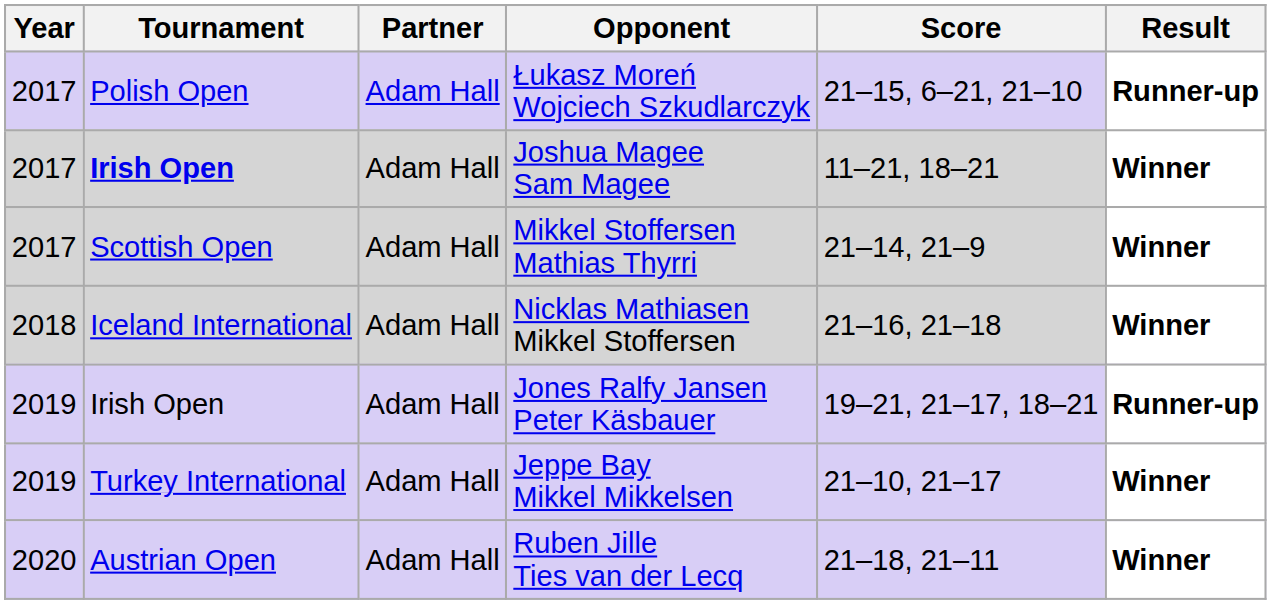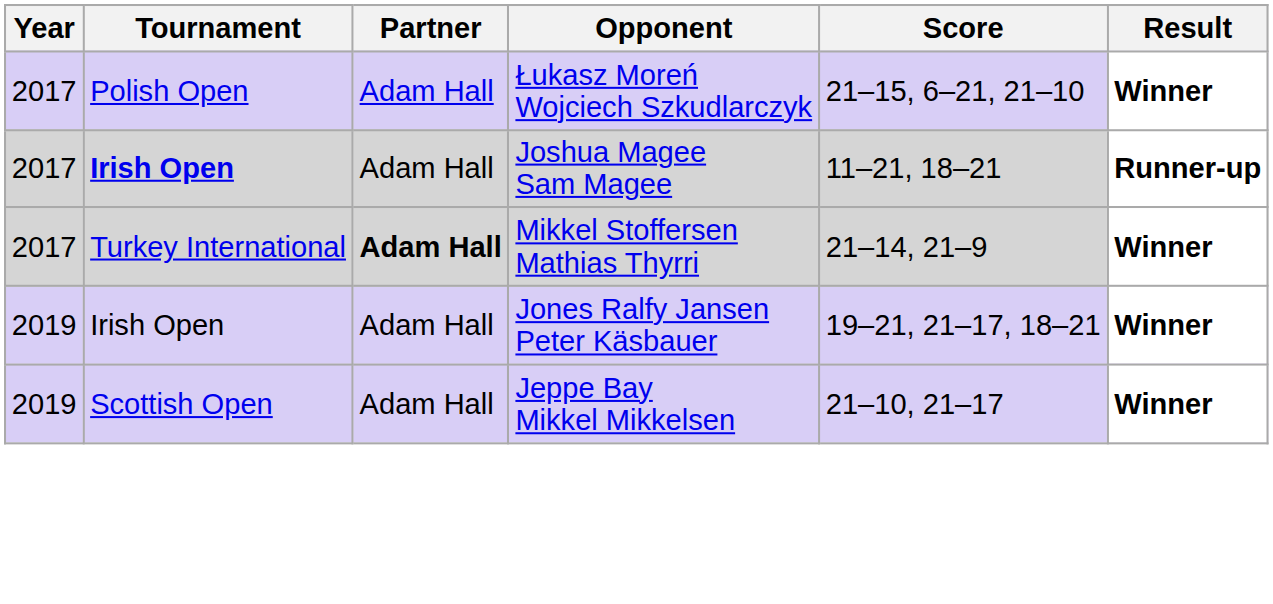 <table class="sortable wikitable" style="font-size: 90%;">
 <tr>
 <th>Year</th>
 <th>Tournament</th>
 <th>Partner</th>
 <th>Opponent</th>
 <th>Score</th>
 <th>Result</th>
 </tr>
 <tr style="background:#D8CEF6">
 <td align="center">2017</td>
 <td align="left"><a href='#'>Polish Open</a></td>
 <td align="left"> <a href='#'>Adam Hall</a></td>
 <td align="left"> <a href='#'>Łukasz Moreń</a><br> <a href='#'>Wojciech Szkudlarczyk</a></td>
 <td align="left">21–15, 6–21, 21–10</td>
-<td style="text-align:left; background:white"> <strong>Runner-up</strong></td>
+<td style="text-align:left; background:white"> <strong>Winner</strong></td>
 </tr>
 <tr style="background:#D5D5D5">
 <td align="center">2017</td>
 <td align="left"><strong><a href='#'>Irish Open</a></strong></td>
 <td align="left"> Adam Hall</td>
 <td align="left"> <a href='#'>Joshua Magee</a><br> <a href='#'>Sam Magee</a></td>
 <td align="left">11–21, 18–21</td>
-<td style="text-align:left; background:white"> <strong>Winner</strong></td>
+<td style="text-align:left; background:white"> <strong>Runner-up</strong></td>
 </tr>
 <tr style="background:#D5D5D5">
 <td align="center">2017</td>
-<td align="left"><a href='#'>Scottish Open</a></td>
-<td align="left"> Adam Hall</td>
+<td align="left"><a href='#'>Turkey International</a></td>
+<td align="left"><strong> Adam Hall</strong></td>
 <td align="left"> <a href='#'>Mikkel Stoffersen</a><br> <a href='#'>Mathias Thyrri</a></td>
 <td align="left">21–14, 21–9</td>
-<td style="text-align:left; background:white"> <strong>Winner</strong></td>
-</tr>
-<tr style="background:#D5D5D5">
-<td align="center">2018</td>
-<td align="left"><a href='#'>Iceland International</a></td>
-<td align="left"> Adam Hall</td>
-<td align="left"> <a href='#'>Nicklas Mathiasen</a><br> Mikkel Stoffersen</td>
-<td align="left">21–16, 21–18</td>
 <td style="text-align:left; background:white"> <strong>Winner</strong></td>
 </tr>
 <tr style="background:#D8CEF6">
 <td align="center">2019</td>
 <td align="left">Irish Open</td>
 <td align="left"> Adam Hall</td>
 <td align="left"> <a href='#'>Jones Ralfy Jansen</a><br> <a href='#'>Peter Käsbauer</a></td>
 <td align="left">19–21, 21–17, 18–21</td>
-<td style="text-align:left; background:white"> <strong>Runner-up</strong></td>
+<td style="text-align:left; background:white"> <strong>Winner</strong></td>
 </tr>
 <tr style="background:#D8CEF6">
 <td align="center">2019</td>
-<td align="left"><a href='#'>Turkey International</a></td>
+<td align="left"><a href='#'>Scottish Open</a></td>
 <td align="left"> Adam Hall</td>
 <td align="left"> <a href='#'>Jeppe Bay</a><br> <a href='#'>Mikkel Mikkelsen</a></td>
 <td align="left">21–10, 21–17</td>
 <td style="text-align:left; background:white"> <strong>Winner</strong></td>
 </tr>
-<tr style="background:#D8CEF6">
-<td align="center">2020</td>
-<td align="left"><a href='#'>Austrian Open</a></td>
-<td align="left"> Adam Hall</td>
-<td align="left"> <a href='#'>Ruben Jille</a><br> <a href='#'>Ties van der Lecq</a></td>
-<td align="left">21–18, 21–11</td>
-<td style="text-align:left; background:white"> <strong>Winner</strong></td>
-</tr>
 </table>
